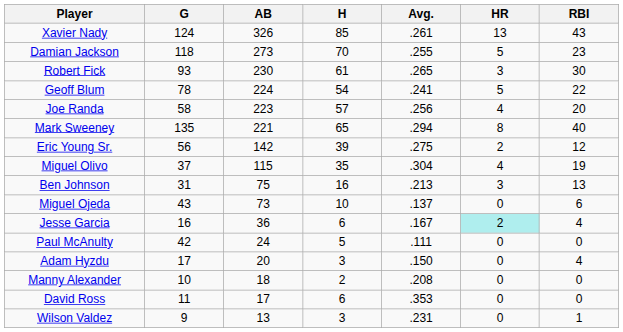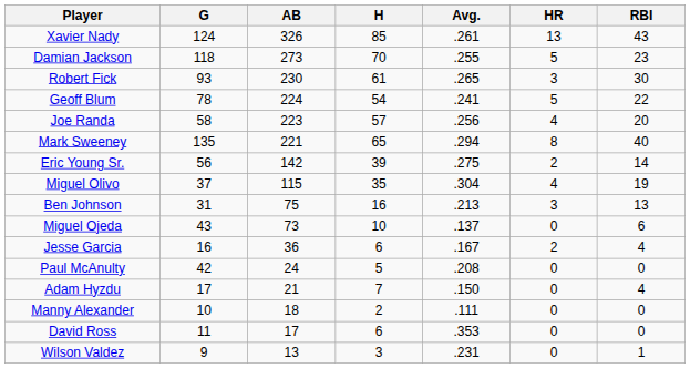 <table class="wikitable sortable">
 <tr>
 <th bgcolor="#DDDDFF" width="16%">Player</th>
 <th bgcolor="#DDDDFF" width="9%">G</th>
 <th bgcolor="#DDDDFF" width="9%">AB</th>
 <th bgcolor="#DDDDFF" width="9%">H</th>
 <th bgcolor="#DDDDFF" width="9%">Avg.</th>
 <th bgcolor="#DDDDFF" width="9%">HR</th>
 <th bgcolor="#DDDDFF" width="9%">RBI</th>
 </tr>
 <tr align=center>
 <td><a href='#'>Xavier Nady</a></td>
 <td>124</td>
 <td>326</td>
 <td>85</td>
 <td>.261</td>
 <td>13</td>
 <td>43</td>
 </tr>
 <tr align=center>
 <td><a href='#'>Damian Jackson</a></td>
 <td>118</td>
 <td>273</td>
 <td>70</td>
 <td>.255</td>
 <td>5</td>
 <td>23</td>
 </tr>
 <tr align=center>
 <td><a href='#'>Robert Fick</a></td>
 <td>93</td>
 <td>230</td>
 <td>61</td>
 <td>.265</td>
 <td>3</td>
 <td>30</td>
 </tr>
 <tr align=center>
 <td><a href='#'>Geoff Blum</a></td>
 <td>78</td>
 <td>224</td>
 <td>54</td>
 <td>.241</td>
 <td>5</td>
 <td>22</td>
 </tr>
 <tr align=center>
 <td><a href='#'>Joe Randa</a></td>
 <td>58</td>
 <td>223</td>
 <td>57</td>
 <td>.256</td>
 <td>4</td>
 <td>20</td>
 </tr>
 <tr align=center>
 <td><a href='#'>Mark Sweeney</a></td>
 <td>135</td>
 <td>221</td>
 <td>65</td>
 <td>.294</td>
 <td>8</td>
 <td>40</td>
 </tr>
 <tr align=center>
 <td><a href='#'>Eric Young Sr.</a></td>
 <td>56</td>
 <td>142</td>
 <td>39</td>
 <td>.275</td>
 <td>2</td>
-<td>12</td>
+<td>14</td>
 </tr>
 <tr align=center>
 <td><a href='#'>Miguel Olivo</a></td>
 <td>37</td>
 <td>115</td>
 <td>35</td>
 <td>.304</td>
 <td>4</td>
 <td>19</td>
 </tr>
 <tr align=center>
 <td><a href='#'>Ben Johnson</a></td>
 <td>31</td>
 <td>75</td>
 <td>16</td>
 <td>.213</td>
 <td>3</td>
 <td>13</td>
 </tr>
 <tr align=center>
 <td><a href='#'>Miguel Ojeda</a></td>
 <td>43</td>
 <td>73</td>
 <td>10</td>
 <td>.137</td>
 <td>0</td>
 <td>6</td>
 </tr>
 <tr align=center>
 <td><a href='#'>Jesse Garcia</a></td>
 <td>16</td>
 <td>36</td>
 <td>6</td>
 <td>.167</td>
-<td style="background: paleturquoise;">2</td>
+<td>2</td>
 <td>4</td>
 </tr>
 <tr align=center>
 <td><a href='#'>Paul McAnulty</a></td>
 <td>42</td>
 <td>24</td>
 <td>5</td>
-<td>.111</td>
+<td>.208</td>
 <td>0</td>
 <td>0</td>
 </tr>
 <tr align=center>
 <td><a href='#'>Adam Hyzdu</a></td>
 <td>17</td>
-<td>20</td>
-<td>3</td>
+<td>21</td>
+<td>7</td>
 <td>.150</td>
 <td>0</td>
 <td>4</td>
 </tr>
 <tr align=center>
 <td><a href='#'>Manny Alexander</a></td>
 <td>10</td>
 <td>18</td>
 <td>2</td>
-<td>.208</td>
+<td>.111</td>
 <td>0</td>
 <td>0</td>
 </tr>
 <tr align=center>
 <td><a href='#'>David Ross</a></td>
 <td>11</td>
 <td>17</td>
 <td>6</td>
 <td>.353</td>
 <td>0</td>
 <td>0</td>
 </tr>
 <tr align=center>
 <td><a href='#'>Wilson Valdez</a></td>
 <td>9</td>
 <td>13</td>
 <td>3</td>
 <td>.231</td>
 <td>0</td>
 <td>1</td>
 </tr>
 </table>
